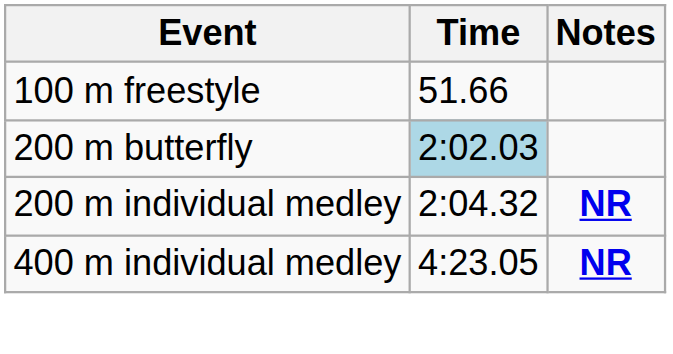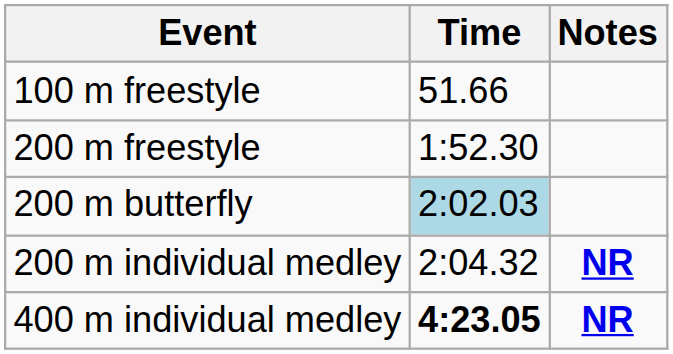 <table class="wikitable">
 <tr>
 <th>Event</th>
 <th>Time</th>
 <th>Notes</th>
 </tr>
 <tr>
 <td>100 m freestyle</td>
 <td>51.66</td>
+<td align=center></td>
+</tr>
+<tr>
+<td>200 m freestyle</td>
+<td>1:52.30</td>
 <td align=center></td>
 </tr>
 <tr>
 <td>200 m butterfly</td>
 <td style="background: lightblue;">2:02.03</td>
 <td align=center></td>
 </tr>
 <tr>
 <td>200 m individual medley</td>
 <td>2:04.32</td>
 <td align=center><strong><a href='#'>NR</a></strong></td>
 </tr>
 <tr>
 <td>400 m individual medley</td>
-<td>4:23.05</td>
+<td><strong>4:23.05</strong></td>
 <td align=center><strong><a href='#'>NR</a></strong></td>
 </tr>
 </table>
